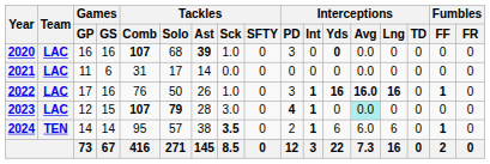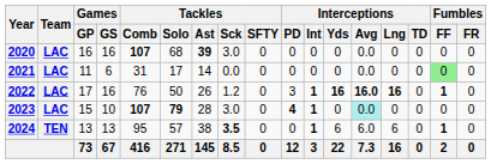 <table class=wikitable style="text-align:center;">
 <tr>
 <th rowspan="2">Year</th>
 <th rowspan="2">Team</th>
 <th colspan="2">Games</th>
 <th colspan="5">Tackles</th>
 <th colspan="6">Interceptions</th>
 <th colspan="2">Fumbles</th>
 </tr>
 <tr>
 <th>GP</th>
 <th>GS</th>
 <th>Comb</th>
 <th>Solo</th>
 <th>Ast</th>
 <th>Sck</th>
 <th>SFTY</th>
 <th>PD</th>
 <th>Int</th>
 <th>Yds</th>
 <th>Avg</th>
 <th>Lng</th>
 <th>TD</th>
 <th>FF</th>
 <th>FR</th>
 </tr>
 <tr>
 <th><a href='#'>2020</a></th>
 <th><a href='#'>LAC</a></th>
 <td>16</td>
 <td>16</td>
 <td><strong>107</strong></td>
 <td>68</td>
 <td><strong>39</strong></td>
-<td>1.0</td>
+<td>3.0</td>
 <td>0</td>
-<td>3</td>
 <td>0</td>
-<td><strong>0</strong></td>
+<td>0</td>
+<td>0</td>
 <td>0.0</td>
 <td>0</td>
 <td>0</td>
 <td>0</td>
 <td>0</td>
 </tr>
 <tr>
 <th><a href='#'>2021</a></th>
 <th><a href='#'>LAC</a></th>
 <td>11</td>
 <td>6</td>
 <td>31</td>
 <td>17</td>
 <td>14</td>
 <td>0.0</td>
 <td>0</td>
 <td>0</td>
 <td>0</td>
 <td>0</td>
 <td>0.0</td>
 <td>0</td>
 <td>0</td>
-<td>0</td>
+<td style="background: lightgreen;">0</td>
 <td>0</td>
 </tr>
 <tr>
 <th><a href='#'>2022</a></th>
 <th><a href='#'>LAC</a></th>
 <td>17</td>
 <td>16</td>
 <td>76</td>
 <td>50</td>
 <td>26</td>
-<td>1.0</td>
+<td>1.2</td>
 <td>0</td>
 <td>3</td>
 <td><strong>1</strong></td>
 <td><strong>16</strong></td>
 <td><strong>16.0</strong></td>
 <td><strong>16</strong></td>
 <td>0</td>
 <td><strong>1</strong></td>
 <td>0</td>
 </tr>
 <tr>
 <th><a href='#'>2023</a></th>
 <th><a href='#'>LAC</a></th>
-<td>12</td>
 <td>15</td>
+<td>10</td>
 <td><strong>107</strong></td>
 <td><strong>79</strong></td>
 <td>28</td>
 <td>3.0</td>
 <td>0</td>
 <td><strong>4</strong></td>
 <td><strong>1</strong></td>
 <td>0</td>
 <td style="background: paleturquoise;">0.0</td>
 <td>0</td>
 <td>0</td>
 <td>0</td>
 <td>0</td>
 </tr>
 <tr>
 <th><a href='#'>2024</a></th>
 <th><a href='#'>TEN</a></th>
-<td>14</td>
-<td>14</td>
+<td>13</td>
+<td>13</td>
 <td>95</td>
 <td>57</td>
 <td>38</td>
 <td><strong>3.5</strong></td>
 <td>0</td>
-<td>2</td>
+<td>0</td>
 <td><strong>1</strong></td>
 <td>6</td>
 <td>6.0</td>
 <td>6</td>
 <td>0</td>
 <td><strong>1</strong></td>
 <td>0</td>
 </tr>
 <tr>
 <th colspan="2"></th>
 <th>73</th>
 <th>67</th>
 <th>416</th>
 <th>271</th>
 <th>145</th>
 <th>8.5</th>
 <th>0</th>
 <th>12</th>
 <th>3</th>
 <th>22</th>
 <th>7.3</th>
 <th>16</th>
 <th>0</th>
 <th>2</th>
 <th>0</th>
 </tr>
 </table>
